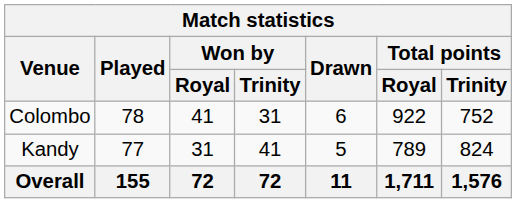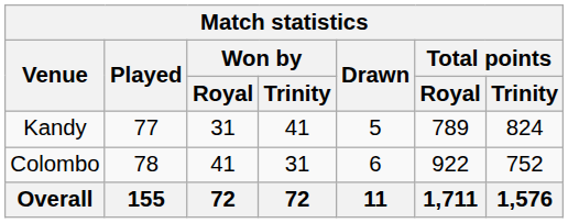 <table class="wikitable">
 <tr>
 <th colspan="7">Match statistics</th>
 </tr>
 <tr>
 <th rowspan=2>Venue</th>
 <th rowspan=2>Played</th>
 <th colspan=2>Won by</th>
 <th rowspan=2>Drawn</th>
 <th colspan=2>Total points</th>
 </tr>
 <tr>
 <th>Royal</th>
 <th>Trinity</th>
 <th>Royal</th>
 <th>Trinity</th>
 </tr>
 <tr>
+<td style="text-align:center">Kandy</td>
+<td style="text-align:center">77</td>
+<td style="text-align:center">31</td>
+<td style="text-align:center">41</td>
+<td style="text-align:center">5</td>
+<td style="text-align:center">789</td>
+<td style="text-align:center">824</td>
+</tr>
+<tr>
 <td style="text-align:center">Colombo</td>
 <td style="text-align:center">78</td>
 <td style="text-align:center">41</td>
 <td style="text-align:center">31</td>
 <td style="text-align:center">6</td>
 <td style="text-align:center">922</td>
 <td style="text-align:center">752</td>
-</tr>
-<tr>
-<td style="text-align:center">Kandy</td>
-<td style="text-align:center">77</td>
-<td style="text-align:center">31</td>
-<td style="text-align:center">41</td>
-<td style="text-align:center">5</td>
-<td style="text-align:center">789</td>
-<td style="text-align:center">824</td>
 </tr>
 <tr>
 <th style="text-align:center">Overall</th>
 <th style="text-align:center">155</th>
 <th style="text-align:center">72</th>
 <th style="text-align:center">72</th>
 <th style="text-align:center">11</th>
 <th style="text-align:center">1,711</th>
 <th style="text-align:center">1,576</th>
 </tr>
 </table>
